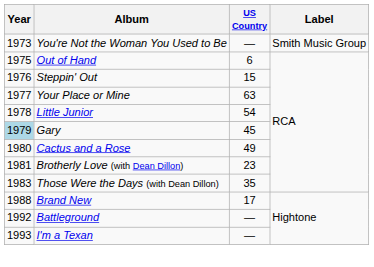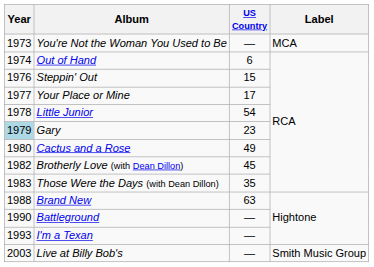 <table class="wikitable">
 <tr>
 <th>Year</th>
 <th>Album</th>
 <th width="45"><small><a href='#'>US Country</a></small></th>
 <th>Label</th>
 </tr>
 <tr>
 <td>1973</td>
 <td><em>You're Not the Woman You Used to Be</em></td>
 <td align="center">—</td>
-<td>Smith Music Group</td>
+<td>MCA</td>
 </tr>
 <tr>
-<td>1975</td>
+<td>1974</td>
 <td><em><a href='#'>Out of Hand</a></em></td>
 <td align="center">6</td>
 <td rowspan="8">RCA</td>
 </tr>
 <tr>
 <td>1976</td>
 <td><em>Steppin' Out</em></td>
 <td align="center">15</td>
 </tr>
 <tr>
 <td>1977</td>
 <td><em>Your Place or Mine</em></td>
-<td align="center">63</td>
+<td align="center">17</td>
 </tr>
 <tr>
 <td>1978</td>
 <td><em><a href='#'>Little Junior</a></em></td>
 <td align="center">54</td>
 </tr>
 <tr>
 <td style="background: lightblue;">1979</td>
 <td><em>Gary</em></td>
-<td align="center">45</td>
+<td align="center">23</td>
 </tr>
 <tr>
 <td>1980</td>
 <td><em><a href='#'>Cactus and a Rose</a></em></td>
 <td align="center">49</td>
 </tr>
 <tr>
-<td>1981</td>
+<td>1982</td>
 <td><em>Brotherly Love</em> <small>(with <a href='#'>Dean Dillon</a>)</small></td>
-<td align="center">23</td>
+<td align="center">45</td>
 </tr>
 <tr>
 <td>1983</td>
 <td><em>Those Were the Days</em> <small>(with Dean Dillon)</small></td>
 <td align="center">35</td>
 </tr>
 <tr>
 <td>1988</td>
 <td><em><a href='#'>Brand New</a></em></td>
-<td align="center">17</td>
+<td align="center">63</td>
 <td rowspan="3">Hightone</td>
 </tr>
 <tr>
-<td>1992</td>
+<td>1990</td>
 <td><em><a href='#'>Battleground</a></em></td>
 <td align="center">—</td>
 </tr>
 <tr>
 <td>1993</td>
 <td><em><a href='#'>I'm a Texan</a></em></td>
 <td align="center">—</td>
 </tr>
+<tr>
+<td>2003</td>
+<td><em>Live at Billy Bob's</em></td>
+<td align="center">—</td>
+<td>Smith Music Group</td>
+</tr>
 </table>
